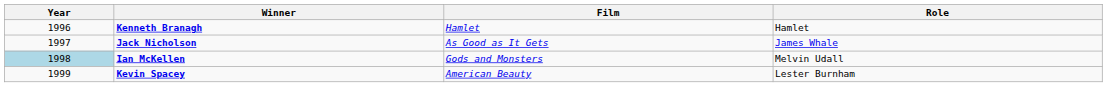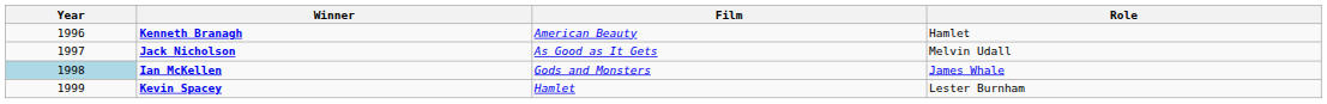 <table class="wikitable" width="95%" cellpadding="5">
 <tr>
 <th width="10%"><strong>Year</strong></th>
 <th width="30%"><strong>Winner</strong></th>
 <th width="30%"><strong>Film</strong></th>
 <th width="30%"><strong>Role</strong></th>
 </tr>
 <tr>
 <td style="text-align:center;">1996</td>
 <td><strong><a href='#'>Kenneth Branagh</a></strong></td>
-<td><em><a href='#'>Hamlet</a></em></td>
+<td><em><a href='#'>American Beauty</a></em></td>
 <td>Hamlet</td>
 </tr>
 <tr>
 <td style="text-align:center;">1997</td>
 <td><strong><a href='#'>Jack Nicholson</a></strong></td>
 <td><em><a href='#'>As Good as It Gets</a></em></td>
-<td><a href='#'>James Whale</a></td>
+<td>Melvin Udall</td>
 </tr>
 <tr>
 <td style="background: lightblue; text-align:center;">1998</td>
 <td><strong><a href='#'>Ian McKellen</a></strong></td>
 <td><em><a href='#'>Gods and Monsters</a></em></td>
-<td>Melvin Udall</td>
+<td><a href='#'>James Whale</a></td>
 </tr>
 <tr>
 <td style="text-align:center;">1999</td>
 <td><strong><a href='#'>Kevin Spacey</a></strong></td>
-<td><em><a href='#'>American Beauty</a></em></td>
+<td><em><a href='#'>Hamlet</a></em></td>
 <td>Lester Burnham</td>
 </tr>
 </table>
